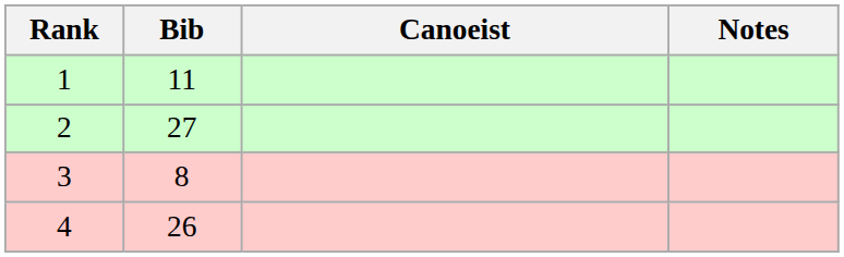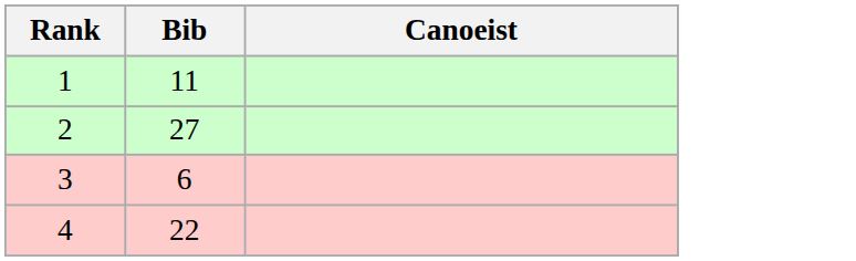 <table class="wikitable" style="font-size:90%; text-align:center">
 <tr>
 <th width="50">Rank</th>
 <th width="50">Bib</th>
 <th width="200">Canoeist</th>
-<th width="75">Notes</th>
 </tr>
 <tr bgcolor="#CCFFCC">
 <td>1</td>
 <td>11</td>
 <td align="left"></td>
-<td></td>
 </tr>
 <tr bgcolor="#CCFFCC">
 <td>2</td>
 <td>27</td>
 <td align="left"></td>
-<td></td>
 </tr>
 <tr bgcolor="#FFCCCC">
 <td>3</td>
-<td>8</td>
+<td>6</td>
 <td align="left"></td>
-<td></td>
 </tr>
 <tr bgcolor="#FFCCCC">
 <td>4</td>
-<td>26</td>
+<td>22</td>
 <td align="left"></td>
-<td></td>
 </tr>
 </table>
